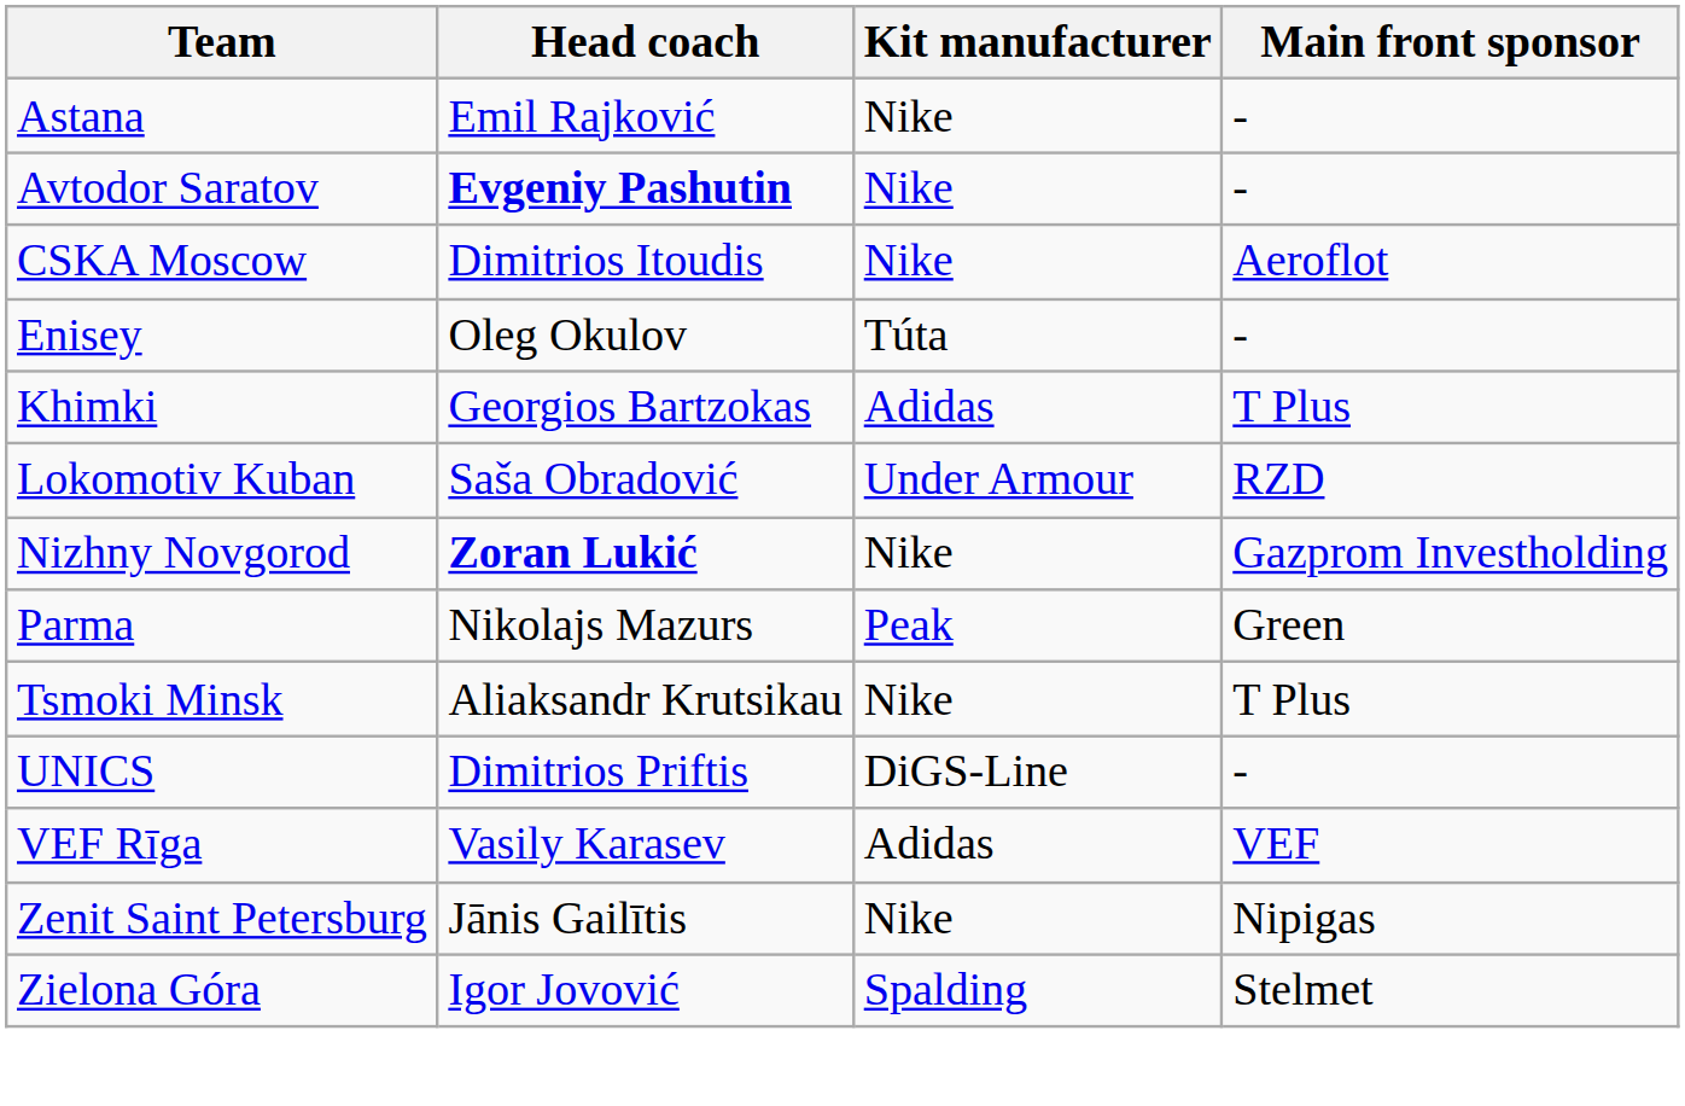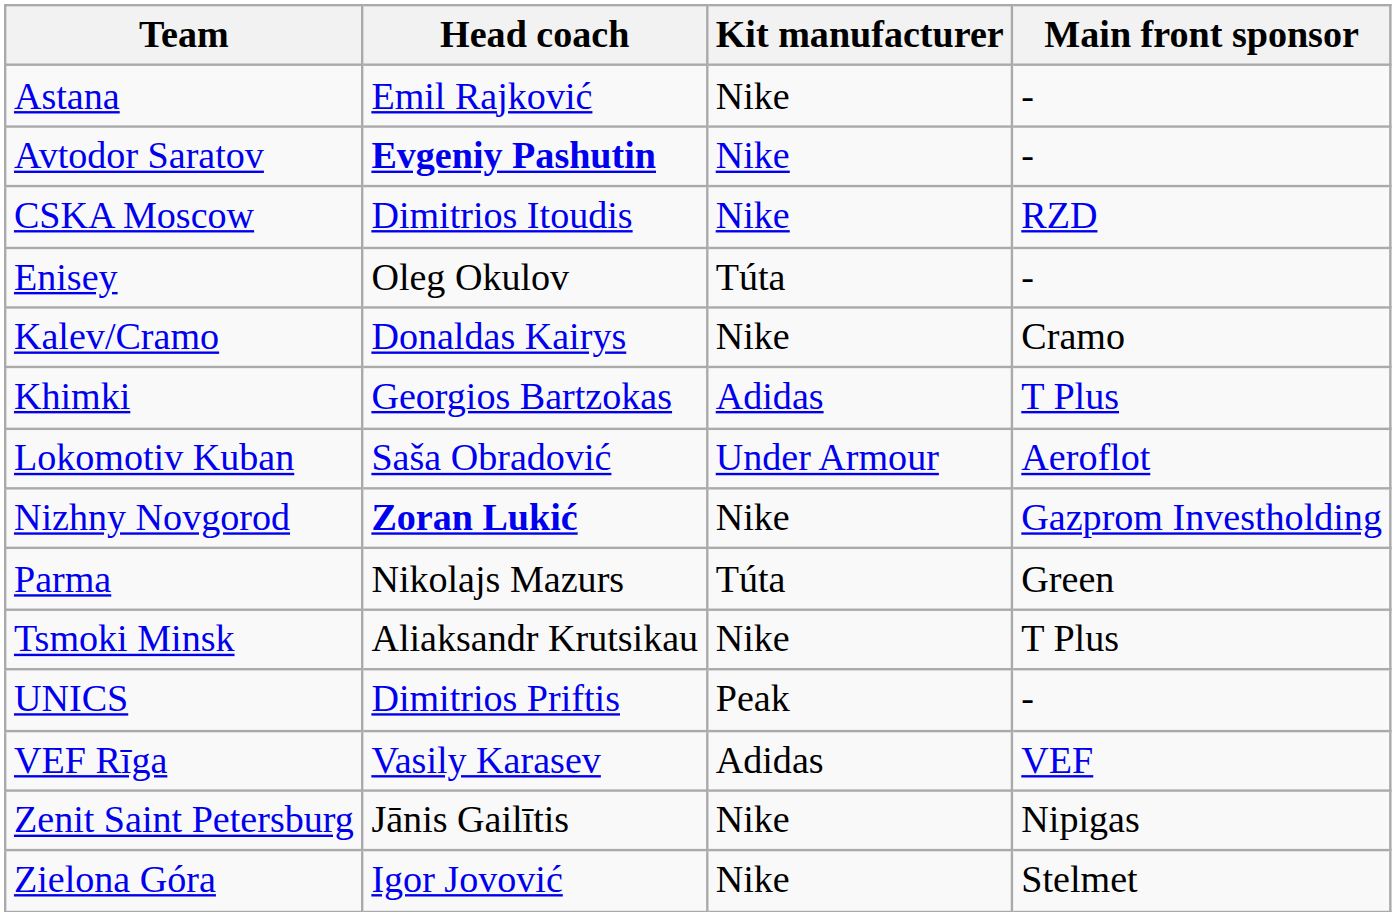 <table class="wikitable sortable">
 <tr>
 <th>Team</th>
 <th>Head coach</th>
 <th>Kit manufacturer</th>
 <th>Main front sponsor</th>
 </tr>
 <tr>
 <td> <a href='#'>Astana</a></td>
 <td> <a href='#'>Emil Rajković</a></td>
 <td>Nike</td>
 <td>-</td>
 </tr>
 <tr>
 <td> <a href='#'>Avtodor Saratov</a></td>
 <td><strong> <a href='#'>Evgeniy Pashutin</a></strong></td>
 <td><a href='#'>Nike</a></td>
 <td>-</td>
 </tr>
 <tr>
 <td> <a href='#'>CSKA Moscow</a></td>
 <td> <a href='#'>Dimitrios Itoudis</a></td>
 <td><a href='#'>Nike</a></td>
-<td><a href='#'>Aeroflot</a></td>
+<td><a href='#'>RZD</a></td>
 </tr>
 <tr>
 <td> <a href='#'>Enisey</a></td>
 <td> Oleg Okulov</td>
 <td>Túta</td>
 <td>-</td>
+</tr>
+<tr>
+<td> <a href='#'>Kalev/Cramo</a></td>
+<td> <a href='#'>Donaldas Kairys</a></td>
+<td>Nike</td>
+<td>Cramo</td>
 </tr>
 <tr>
 <td> <a href='#'>Khimki</a></td>
 <td> <a href='#'>Georgios Bartzokas</a></td>
 <td><a href='#'>Adidas</a></td>
 <td><a href='#'>T Plus</a></td>
 </tr>
 <tr>
 <td> <a href='#'>Lokomotiv Kuban</a></td>
 <td> <a href='#'>Saša Obradović</a></td>
 <td><a href='#'>Under Armour</a></td>
-<td><a href='#'>RZD</a></td>
+<td><a href='#'>Aeroflot</a></td>
 </tr>
 <tr>
 <td> <a href='#'>Nizhny Novgorod</a></td>
 <td><strong> <a href='#'>Zoran Lukić</a></strong></td>
 <td>Nike</td>
 <td><a href='#'>Gazprom Investholding</a></td>
 </tr>
 <tr>
 <td> <a href='#'>Parma</a></td>
 <td> Nikolajs Mazurs</td>
-<td><a href='#'>Peak</a></td>
+<td>Túta</td>
 <td>Green</td>
 </tr>
 <tr>
 <td> <a href='#'>Tsmoki Minsk</a></td>
 <td> Aliaksandr Krutsikau</td>
 <td>Nike</td>
 <td>T Plus</td>
 </tr>
 <tr>
 <td> <a href='#'>UNICS</a></td>
 <td> <a href='#'>Dimitrios Priftis</a></td>
-<td>DiGS-Line</td>
+<td>Peak</td>
 <td>-</td>
 </tr>
 <tr>
 <td> <a href='#'>VEF Rīga</a></td>
 <td> <a href='#'>Vasily Karasev</a></td>
 <td>Adidas</td>
 <td><a href='#'>VEF</a></td>
 </tr>
 <tr>
 <td> <a href='#'>Zenit Saint Petersburg</a></td>
 <td> Jānis Gailītis</td>
 <td>Nike</td>
 <td>Nipigas</td>
 </tr>
 <tr>
 <td> <a href='#'>Zielona Góra</a></td>
 <td> <a href='#'>Igor Jovović</a></td>
-<td><a href='#'>Spalding</a></td>
+<td>Nike</td>
 <td>Stelmet</td>
 </tr>
 </table>
